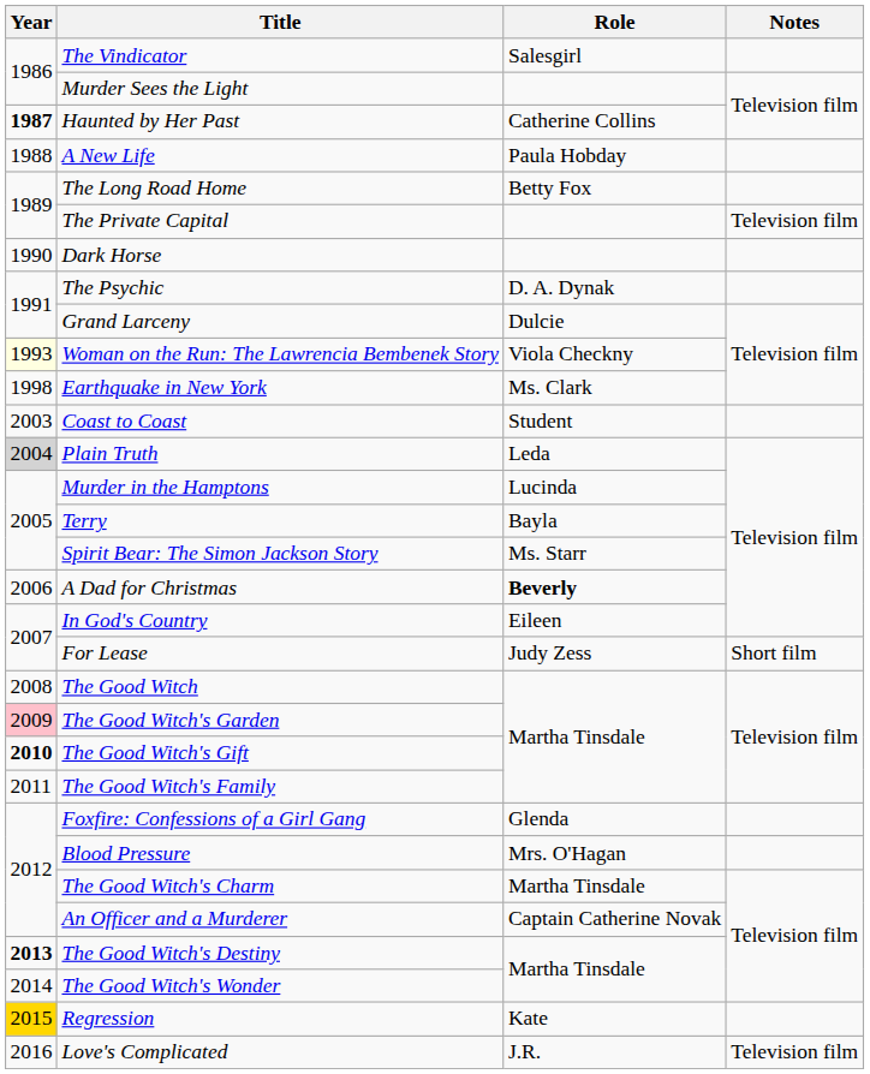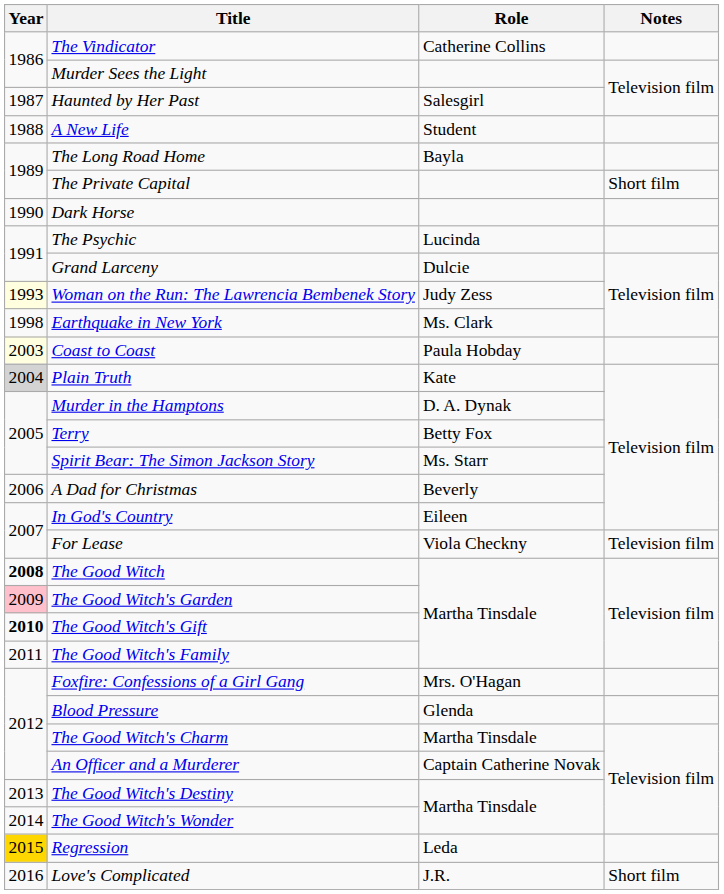 <table class="wikitable sortable">
 <tr>
 <th>Year</th>
 <th>Title</th>
 <th>Role</th>
 <th class="unsortable">Notes</th>
 </tr>
 <tr>
 <td rowspan="2">1986</td>
 <td data-sort-value="Vindicator, The"><em><a href='#'>The Vindicator</a></em></td>
-<td>Salesgirl</td>
+<td>Catherine Collins</td>
 <td></td>
 </tr>
 <tr>
 <td><em>Murder Sees the Light</em></td>
 <td></td>
 <td rowspan="2">Television film</td>
 </tr>
 <tr>
-<td><strong>1987</strong></td>
+<td>1987</td>
 <td><em>Haunted by Her Past</em></td>
-<td>Catherine Collins</td>
+<td>Salesgirl</td>
 </tr>
 <tr>
 <td>1988</td>
 <td data-sort-value="New Life, A"><em><a href='#'>A New Life</a></em></td>
-<td>Paula Hobday</td>
+<td>Student</td>
 <td></td>
 </tr>
 <tr>
 <td rowspan="2">1989</td>
 <td data-sort-value="Long Road Home, The"><em>The Long Road Home</em></td>
-<td>Betty Fox</td>
+<td>Bayla</td>
 <td></td>
 </tr>
 <tr>
 <td data-sort-value="Private Capital, The"><em>The Private Capital</em></td>
 <td></td>
-<td>Television film</td>
+<td>Short film</td>
 </tr>
 <tr>
 <td>1990</td>
 <td><em>Dark Horse</em></td>
 <td></td>
 <td></td>
 </tr>
 <tr>
 <td rowspan="2">1991</td>
 <td data-sort-value="Psychic, The"><em>The Psychic</em></td>
-<td>D. A. Dynak</td>
+<td>Lucinda</td>
 <td></td>
 </tr>
 <tr>
 <td><em>Grand Larceny</em></td>
 <td>Dulcie</td>
 <td rowspan="3">Television film</td>
 </tr>
 <tr>
 <td style="background: lightyellow;">1993</td>
 <td><em><a href='#'>Woman on the Run: The Lawrencia Bembenek Story</a></em></td>
-<td>Viola Checkny</td>
+<td>Judy Zess</td>
 </tr>
 <tr>
 <td>1998</td>
 <td><em><a href='#'>Earthquake in New York</a></em></td>
 <td>Ms. Clark</td>
 </tr>
 <tr>
-<td>2003</td>
+<td style="background: lightyellow;">2003</td>
 <td><em><a href='#'>Coast to Coast</a></em></td>
-<td>Student</td>
+<td>Paula Hobday</td>
 <td></td>
 </tr>
 <tr>
 <td style="background: lightgrey;">2004</td>
 <td><em><a href='#'>Plain Truth</a></em></td>
-<td>Leda</td>
+<td>Kate</td>
 <td rowspan="6">Television film</td>
 </tr>
 <tr>
 <td rowspan="3">2005</td>
 <td><em><a href='#'>Murder in the Hamptons</a></em></td>
-<td>Lucinda</td>
+<td>D. A. Dynak</td>
 </tr>
 <tr>
 <td><em><a href='#'>Terry</a></em></td>
-<td>Bayla</td>
+<td>Betty Fox</td>
 </tr>
 <tr>
 <td><em><a href='#'>Spirit Bear: The Simon Jackson Story</a></em></td>
 <td>Ms. Starr</td>
 </tr>
 <tr>
 <td>2006</td>
 <td data-sort-value="Dad for Christmas, The"><em>A Dad for Christmas</em></td>
-<td><strong>Beverly</strong></td>
+<td>Beverly</td>
 </tr>
 <tr>
 <td rowspan="2">2007</td>
 <td><em><a href='#'>In God's Country</a></em></td>
 <td>Eileen</td>
 </tr>
 <tr>
 <td><em>For Lease</em></td>
-<td>Judy Zess</td>
-<td>Short film</td>
+<td>Viola Checkny</td>
+<td>Television film</td>
 </tr>
 <tr>
-<td>2008</td>
+<td><strong>2008</strong></td>
 <td data-sort-value="Good Witch, The"><em><a href='#'>The Good Witch</a></em></td>
 <td rowspan="4">Martha Tinsdale</td>
 <td rowspan="4">Television film</td>
 </tr>
 <tr>
 <td style="background: pink;">2009</td>
 <td data-sort-value="Good Witch's Garden, The"><em><a href='#'>The Good Witch's Garden</a></em></td>
 </tr>
 <tr>
 <td><strong>2010</strong></td>
 <td data-sort-value="Good Witch's Gift, The"><em><a href='#'>The Good Witch's Gift</a></em></td>
 </tr>
 <tr>
 <td>2011</td>
 <td data-sort-value="Good Witch's Family, The"><em><a href='#'>The Good Witch's Family</a></em></td>
 </tr>
 <tr>
 <td rowspan="4">2012</td>
 <td><em><a href='#'>Foxfire: Confessions of a Girl Gang</a></em></td>
-<td>Glenda</td>
+<td>Mrs. O'Hagan</td>
 <td></td>
 </tr>
 <tr>
 <td><em><a href='#'>Blood Pressure</a></em></td>
-<td>Mrs. O'Hagan</td>
+<td>Glenda</td>
 <td></td>
 </tr>
 <tr>
 <td data-sort-value="Good Witch's Charm, The"><em><a href='#'>The Good Witch's Charm</a></em></td>
 <td>Martha Tinsdale</td>
 <td rowspan="4">Television film</td>
 </tr>
 <tr>
 <td><em><a href='#'>An Officer and a Murderer</a></em></td>
 <td>Captain Catherine Novak</td>
 </tr>
 <tr>
-<td><strong>2013</strong></td>
+<td>2013</td>
 <td data-sort-value="Good Witch's Destiny, The"><em><a href='#'>The Good Witch's Destiny</a></em></td>
 <td rowspan="2">Martha Tinsdale</td>
 </tr>
 <tr>
 <td>2014</td>
 <td data-sort-value="Good Witch's Wonder, The"><em><a href='#'>The Good Witch's Wonder</a></em></td>
 </tr>
 <tr>
 <td style="background: gold;">2015</td>
 <td><em><a href='#'>Regression</a></em></td>
-<td>Kate</td>
+<td>Leda</td>
 <td></td>
 </tr>
 <tr>
 <td>2016</td>
 <td><em>Love's Complicated</em></td>
 <td>J.R.</td>
-<td>Television film</td>
+<td>Short film</td>
 </tr>
 </table>
